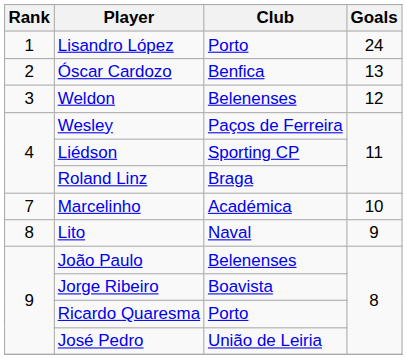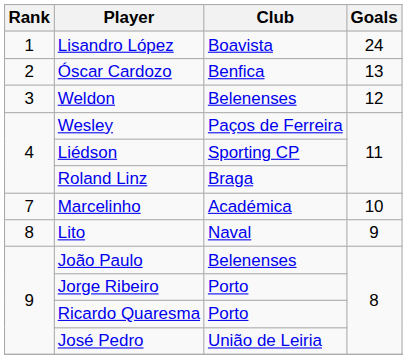 <table class="wikitable" style="text-align:center;">
 <tr>
 <th>Rank</th>
 <th>Player</th>
 <th>Club</th>
 <th>Goals</th>
 </tr>
 <tr>
 <td>1</td>
 <td align="left"> <a href='#'>Lisandro López</a></td>
-<td align="left"><a href='#'>Porto</a></td>
+<td align="left"><a href='#'>Boavista</a></td>
 <td>24</td>
 </tr>
 <tr>
 <td>2</td>
 <td align="left"> <a href='#'>Óscar Cardozo</a></td>
 <td align="left"><a href='#'>Benfica</a></td>
 <td>13</td>
 </tr>
 <tr>
 <td>3</td>
 <td align="left"> <a href='#'>Weldon</a></td>
 <td align="left"><a href='#'>Belenenses</a></td>
 <td>12</td>
 </tr>
 <tr>
 <td rowspan=3>4</td>
 <td align="left"> <a href='#'>Wesley</a></td>
 <td align="left"><a href='#'>Paços de Ferreira</a></td>
 <td rowspan=3>11</td>
 </tr>
 <tr>
 <td align="left"> <a href='#'>Liédson</a></td>
 <td align="left"><a href='#'>Sporting CP</a></td>
 </tr>
 <tr>
 <td align="left"> <a href='#'>Roland Linz</a></td>
 <td align="left"><a href='#'>Braga</a></td>
 </tr>
 <tr>
 <td>7</td>
 <td align="left"> <a href='#'>Marcelinho</a></td>
 <td align="left"><a href='#'>Académica</a></td>
 <td>10</td>
 </tr>
 <tr>
 <td>8</td>
 <td align="left"> <a href='#'>Lito</a></td>
 <td align="left"><a href='#'>Naval</a></td>
 <td>9</td>
 </tr>
 <tr>
 <td rowspan=4>9</td>
 <td align="left"> <a href='#'>João Paulo</a></td>
 <td align="left"><a href='#'>Belenenses</a></td>
 <td rowspan=4>8</td>
 </tr>
 <tr>
 <td align="left"> <a href='#'>Jorge Ribeiro</a></td>
-<td align="left"><a href='#'>Boavista</a></td>
+<td align="left"><a href='#'>Porto</a></td>
 </tr>
 <tr>
 <td align="left"> <a href='#'>Ricardo Quaresma</a></td>
 <td align="left"><a href='#'>Porto</a></td>
 </tr>
 <tr>
 <td align="left"> <a href='#'>José Pedro</a></td>
 <td align="left"><a href='#'>União de Leiria</a></td>
 </tr>
 <tr>
 </tr>
 </table>
